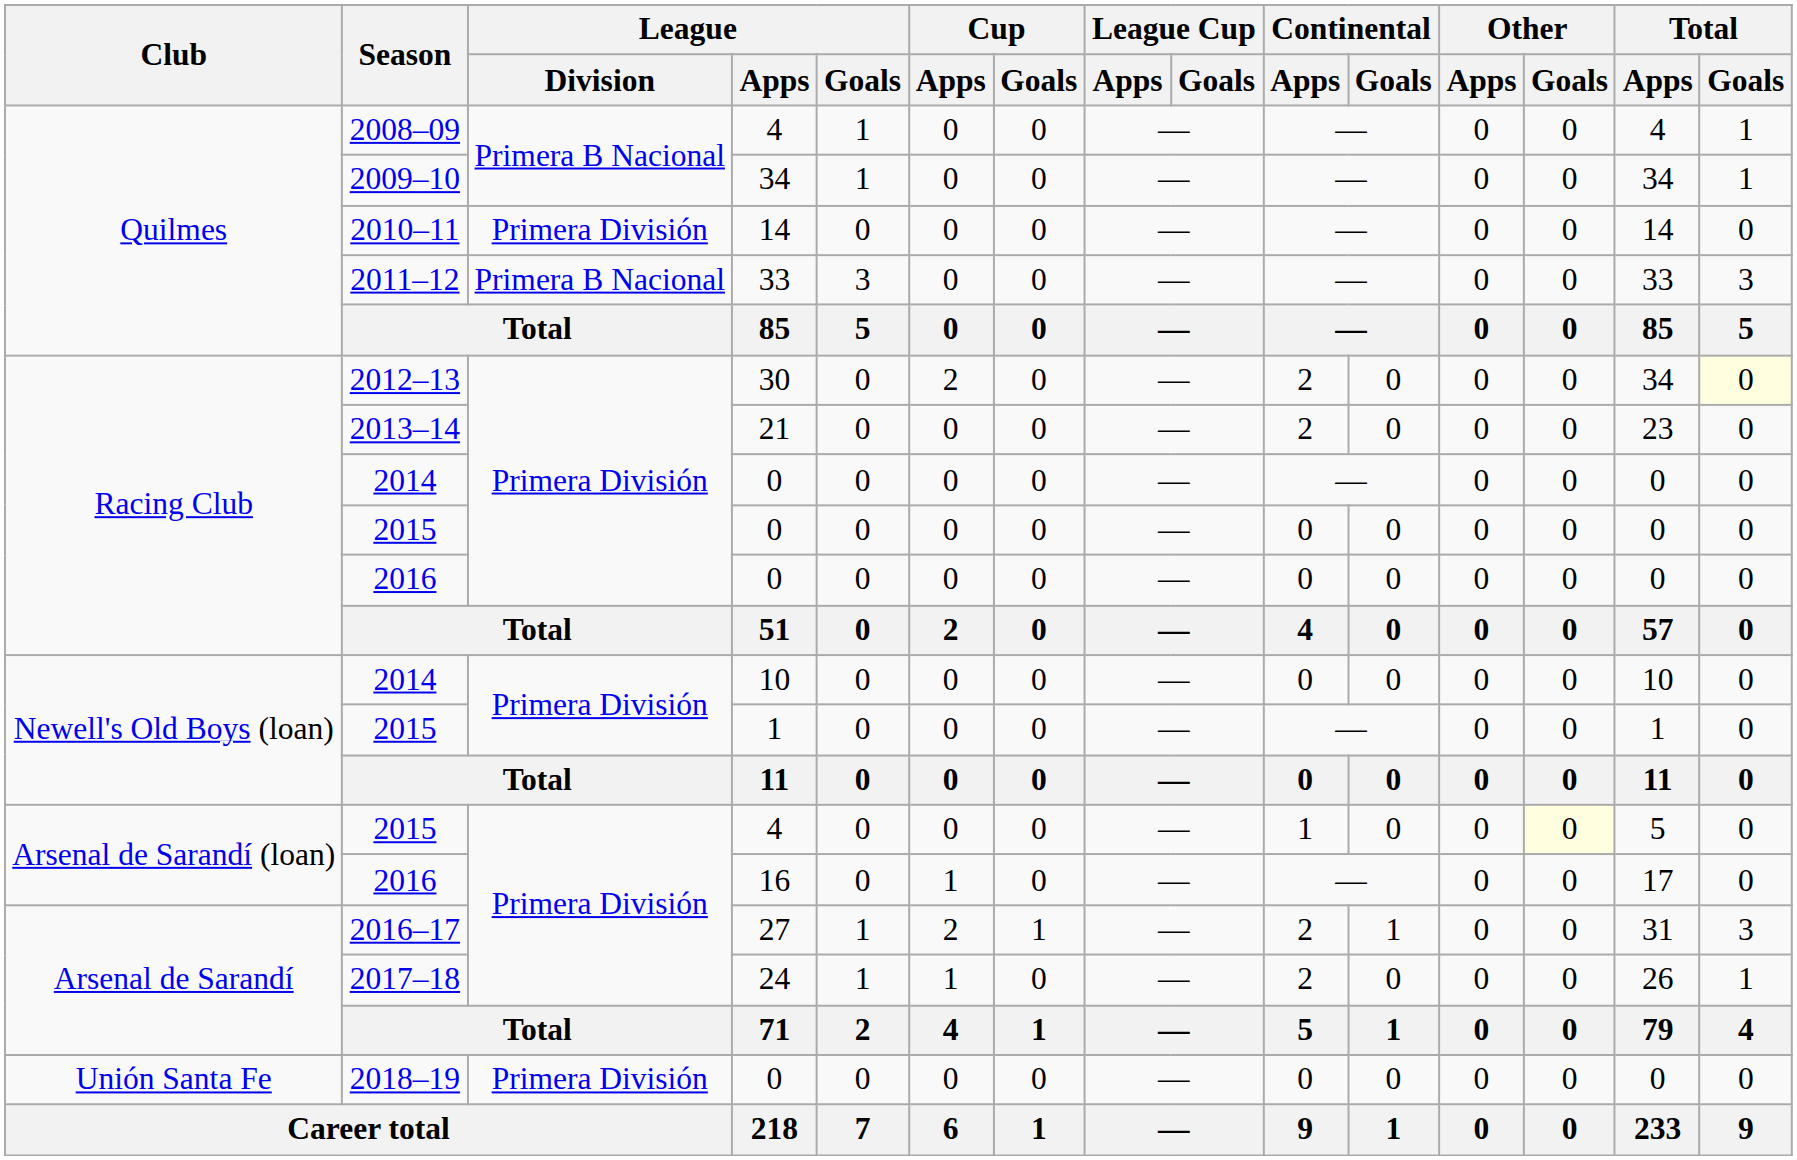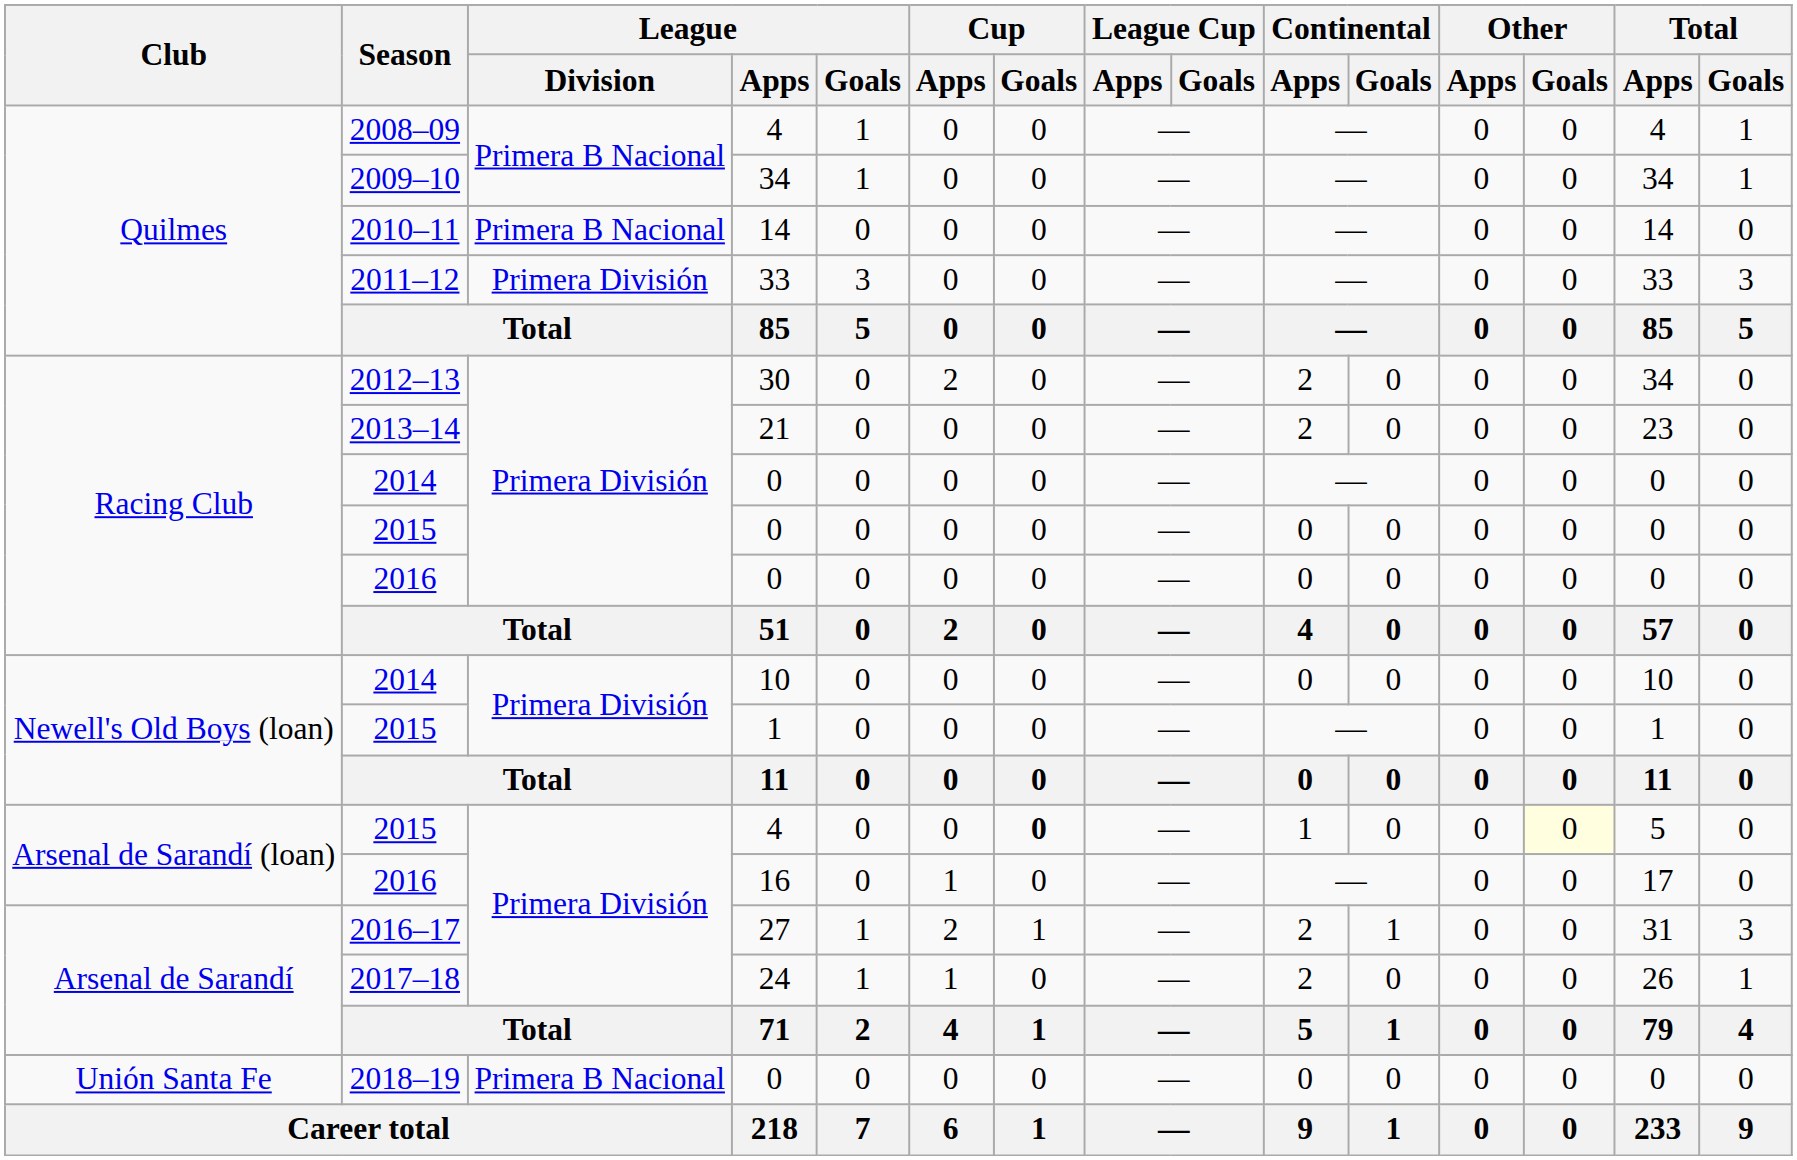 <table class="wikitable" style="text-align:center">
 <tr>
 <th rowspan="2">Club</th>
 <th rowspan="2">Season</th>
 <th colspan="3">League</th>
 <th colspan="2">Cup</th>
 <th colspan="2">League Cup</th>
 <th colspan="2">Continental</th>
 <th colspan="2">Other</th>
 <th colspan="2">Total</th>
 </tr>
 <tr>
 <th>Division</th>
 <th>Apps</th>
 <th>Goals</th>
 <th>Apps</th>
 <th>Goals</th>
 <th>Apps</th>
 <th>Goals</th>
 <th>Apps</th>
 <th>Goals</th>
 <th>Apps</th>
 <th>Goals</th>
 <th>Apps</th>
 <th>Goals</th>
 </tr>
 <tr>
 <td rowspan="5"><a href='#'>Quilmes</a></td>
 <td><a href='#'>2008–09</a></td>
 <td rowspan="2"><a href='#'>Primera B Nacional</a></td>
 <td>4</td>
 <td>1</td>
 <td>0</td>
 <td>0</td>
 <td colspan="2">—</td>
 <td colspan="2">—</td>
 <td>0</td>
 <td>0</td>
 <td>4</td>
 <td>1</td>
 </tr>
 <tr>
 <td><a href='#'>2009–10</a></td>
 <td>34</td>
 <td>1</td>
 <td>0</td>
 <td>0</td>
 <td colspan="2">—</td>
 <td colspan="2">—</td>
 <td>0</td>
 <td>0</td>
 <td>34</td>
 <td>1</td>
 </tr>
 <tr>
 <td><a href='#'>2010–11</a></td>
-<td rowspan="1"><a href='#'>Primera División</a></td>
+<td rowspan="1"><a href='#'>Primera B Nacional</a></td>
 <td>14</td>
 <td>0</td>
 <td>0</td>
 <td>0</td>
 <td colspan="2">—</td>
 <td colspan="2">—</td>
 <td>0</td>
 <td>0</td>
 <td>14</td>
 <td>0</td>
 </tr>
 <tr>
 <td><a href='#'>2011–12</a></td>
-<td rowspan="1"><a href='#'>Primera B Nacional</a></td>
+<td rowspan="1"><a href='#'>Primera División</a></td>
 <td>33</td>
 <td>3</td>
 <td>0</td>
 <td>0</td>
 <td colspan="2">—</td>
 <td colspan="2">—</td>
 <td>0</td>
 <td>0</td>
 <td>33</td>
 <td>3</td>
 </tr>
 <tr>
 <th colspan="2">Total</th>
 <th>85</th>
 <th>5</th>
 <th>0</th>
 <th>0</th>
 <th colspan="2">—</th>
 <th colspan="2">—</th>
 <th>0</th>
 <th>0</th>
 <th>85</th>
 <th>5</th>
 </tr>
 <tr>
 <td rowspan="6"><a href='#'>Racing Club</a></td>
 <td><a href='#'>2012–13</a></td>
 <td rowspan="5"><a href='#'>Primera División</a></td>
 <td>30</td>
 <td>0</td>
 <td>2</td>
 <td>0</td>
 <td colspan="2">—</td>
 <td>2</td>
 <td>0</td>
 <td>0</td>
 <td>0</td>
 <td>34</td>
-<td style="background: lightyellow;">0</td>
+<td>0</td>
 </tr>
 <tr>
 <td><a href='#'>2013–14</a></td>
 <td>21</td>
 <td>0</td>
 <td>0</td>
 <td>0</td>
 <td colspan="2">—</td>
 <td>2</td>
 <td>0</td>
 <td>0</td>
 <td>0</td>
 <td>23</td>
 <td>0</td>
 </tr>
 <tr>
 <td><a href='#'>2014</a></td>
 <td>0</td>
 <td>0</td>
 <td>0</td>
 <td>0</td>
 <td colspan="2">—</td>
 <td colspan="2">—</td>
 <td>0</td>
 <td>0</td>
 <td>0</td>
 <td>0</td>
 </tr>
 <tr>
 <td><a href='#'>2015</a></td>
 <td>0</td>
 <td>0</td>
 <td>0</td>
 <td>0</td>
 <td colspan="2">—</td>
 <td>0</td>
 <td>0</td>
 <td>0</td>
 <td>0</td>
 <td>0</td>
 <td>0</td>
 </tr>
 <tr>
 <td><a href='#'>2016</a></td>
 <td>0</td>
 <td>0</td>
 <td>0</td>
 <td>0</td>
 <td colspan="2">—</td>
 <td>0</td>
 <td>0</td>
 <td>0</td>
 <td>0</td>
 <td>0</td>
 <td>0</td>
 </tr>
 <tr>
 <th colspan="2">Total</th>
 <th>51</th>
 <th>0</th>
 <th>2</th>
 <th>0</th>
 <th colspan="2">—</th>
 <th>4</th>
 <th>0</th>
 <th>0</th>
 <th>0</th>
 <th>57</th>
 <th>0</th>
 </tr>
 <tr>
 <td rowspan="3"><a href='#'>Newell's Old Boys</a> (loan)</td>
 <td><a href='#'>2014</a></td>
 <td rowspan="2"><a href='#'>Primera División</a></td>
 <td>10</td>
 <td>0</td>
 <td>0</td>
 <td>0</td>
 <td colspan="2">—</td>
 <td>0</td>
 <td>0</td>
 <td>0</td>
 <td>0</td>
 <td>10</td>
 <td>0</td>
 </tr>
 <tr>
 <td><a href='#'>2015</a></td>
 <td>1</td>
 <td>0</td>
 <td>0</td>
 <td>0</td>
 <td colspan="2">—</td>
 <td colspan="2">—</td>
 <td>0</td>
 <td>0</td>
 <td>1</td>
 <td>0</td>
 </tr>
 <tr>
 <th colspan="2">Total</th>
 <th>11</th>
 <th>0</th>
 <th>0</th>
 <th>0</th>
 <th colspan="2">—</th>
 <th>0</th>
 <th>0</th>
 <th>0</th>
 <th>0</th>
 <th>11</th>
 <th>0</th>
 </tr>
 <tr>
 <td rowspan="2"><a href='#'>Arsenal de Sarandí</a> (loan)</td>
 <td><a href='#'>2015</a></td>
 <td rowspan="4"><a href='#'>Primera División</a></td>
 <td>4</td>
 <td>0</td>
 <td>0</td>
-<td>0</td>
+<td><strong>0</strong></td>
 <td colspan="2">—</td>
 <td>1</td>
 <td>0</td>
 <td>0</td>
 <td style="background: lightyellow;">0</td>
 <td>5</td>
 <td>0</td>
 </tr>
 <tr>
 <td><a href='#'>2016</a></td>
 <td>16</td>
 <td>0</td>
 <td>1</td>
 <td>0</td>
 <td colspan="2">—</td>
 <td colspan="2">—</td>
 <td>0</td>
 <td>0</td>
 <td>17</td>
 <td>0</td>
 </tr>
 <tr>
 <td rowspan="3"><a href='#'>Arsenal de Sarandí</a></td>
 <td><a href='#'>2016–17</a></td>
 <td>27</td>
 <td>1</td>
 <td>2</td>
 <td>1</td>
 <td colspan="2">—</td>
 <td>2</td>
 <td>1</td>
 <td>0</td>
 <td>0</td>
 <td>31</td>
 <td>3</td>
 </tr>
 <tr>
 <td><a href='#'>2017–18</a></td>
 <td>24</td>
 <td>1</td>
 <td>1</td>
 <td>0</td>
 <td colspan="2">—</td>
 <td>2</td>
 <td>0</td>
 <td>0</td>
 <td>0</td>
 <td>26</td>
 <td>1</td>
 </tr>
 <tr>
 <th colspan="2">Total</th>
 <th>71</th>
 <th>2</th>
 <th>4</th>
 <th>1</th>
 <th colspan="2">—</th>
 <th>5</th>
 <th>1</th>
 <th>0</th>
 <th>0</th>
 <th>79</th>
 <th>4</th>
 </tr>
 <tr>
 <td rowspan="1"><a href='#'>Unión Santa Fe</a></td>
 <td><a href='#'>2018–19</a></td>
-<td rowspan="1"><a href='#'>Primera División</a></td>
+<td rowspan="1"><a href='#'>Primera B Nacional</a></td>
 <td>0</td>
 <td>0</td>
 <td>0</td>
 <td>0</td>
 <td colspan="2">—</td>
 <td>0</td>
 <td>0</td>
 <td>0</td>
 <td>0</td>
 <td>0</td>
 <td>0</td>
 </tr>
 <tr>
 <th colspan="3">Career total</th>
 <th>218</th>
 <th>7</th>
 <th>6</th>
 <th>1</th>
 <th colspan="2">—</th>
 <th>9</th>
 <th>1</th>
 <th>0</th>
 <th>0</th>
 <th>233</th>
 <th>9</th>
 </tr>
 </table>
